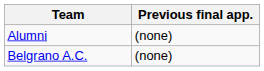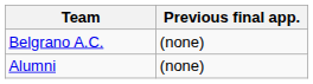 <table class="wikitable">
 <tr>
 <th width=150px>Team</th>
 <th width=150px>Previous final app.</th>
 </tr>
 <tr>
+<td><a href='#'>Belgrano A.C.</a></td>
+<td>(none)</td>
+</tr>
+<tr>
 <td><a href='#'>Alumni</a></td>
 <td>(none)</td>
 </tr>
-<tr>
-<td><a href='#'>Belgrano A.C.</a></td>
-<td>(none)</td>
-</tr>
 </table>
